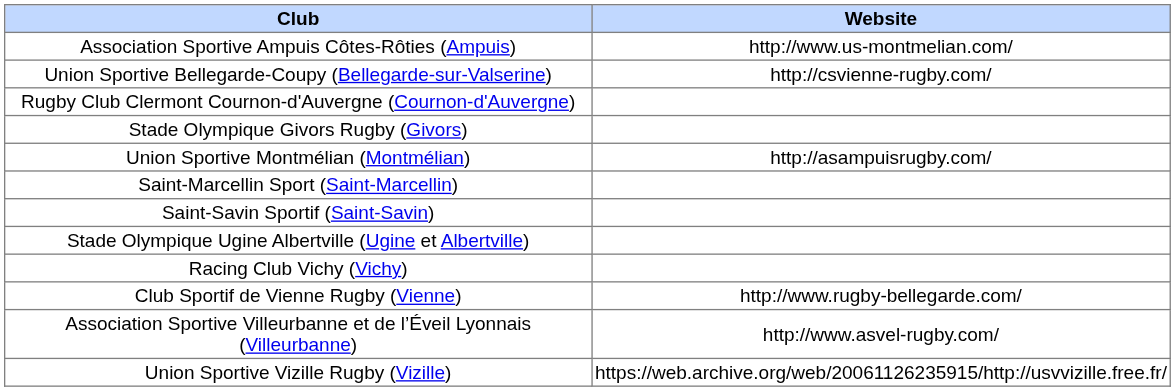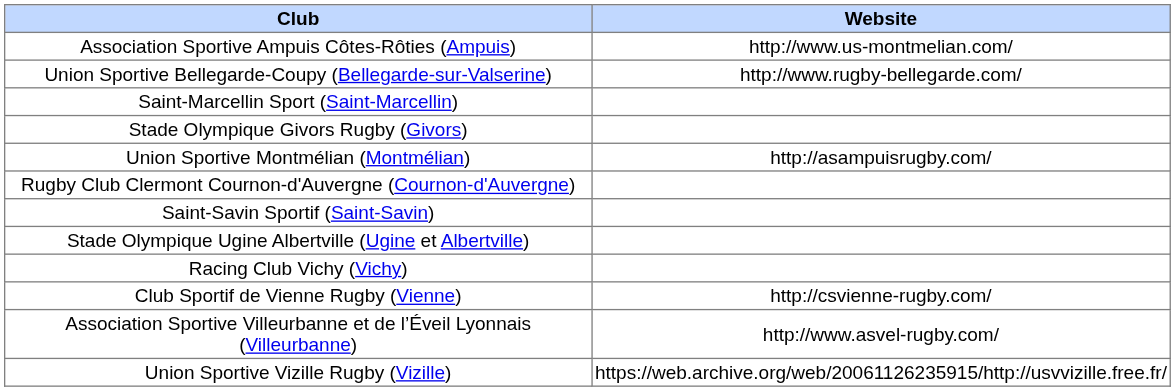 <table border=1 style="border-collapse:collapse; font-size:90%;" cellpadding=2 cellspacing=0 width=100%>
 <tr bgcolor=#C1D8FF align=center>
 <th>Club</th>
 <th>Website</th>
 </tr>
 <tr align=center>
 <td>Association Sportive Ampuis Côtes-Rôties (<a href='#'>Ampuis</a>)</td>
 <td>http://www.us-montmelian.com/</td>
 </tr>
 <tr align=center>
 <td>Union Sportive Bellegarde-Coupy (<a href='#'>Bellegarde-sur-Valserine</a>)</td>
-<td>http://csvienne-rugby.com/</td>
+<td>http://www.rugby-bellegarde.com/</td>
 </tr>
 <tr align=center>
-<td>Rugby Club Clermont Cournon-d'Auvergne (<a href='#'>Cournon-d'Auvergne</a>)</td>
+<td>Saint-Marcellin Sport (<a href='#'>Saint-Marcellin</a>)</td>
 <td></td>
 </tr>
 <tr align=center>
 <td>Stade Olympique Givors Rugby (<a href='#'>Givors</a>)</td>
 <td></td>
 </tr>
 <tr align=center>
 <td>Union Sportive Montmélian (<a href='#'>Montmélian</a>)</td>
 <td>http://asampuisrugby.com/</td>
 </tr>
 <tr align=center>
-<td>Saint-Marcellin Sport (<a href='#'>Saint-Marcellin</a>)</td>
+<td>Rugby Club Clermont Cournon-d'Auvergne (<a href='#'>Cournon-d'Auvergne</a>)</td>
 <td></td>
 </tr>
 <tr align=center>
 <td>Saint-Savin Sportif (<a href='#'>Saint-Savin</a>)</td>
 <td></td>
 </tr>
 <tr align=center>
 <td>Stade Olympique Ugine Albertville (<a href='#'>Ugine</a> et <a href='#'>Albertville</a>)</td>
 <td></td>
 </tr>
 <tr align=center>
 <td>Racing Club Vichy (<a href='#'>Vichy</a>)</td>
 <td></td>
 </tr>
 <tr align=center>
 <td>Club Sportif de Vienne Rugby (<a href='#'>Vienne</a>)</td>
-<td>http://www.rugby-bellegarde.com/</td>
+<td>http://csvienne-rugby.com/</td>
 </tr>
 <tr align=center>
 <td>Association Sportive Villeurbanne et de l’Éveil Lyonnais (<a href='#'>Villeurbanne</a>)</td>
 <td>http://www.asvel-rugby.com/</td>
 </tr>
 <tr align=center>
 <td>Union Sportive Vizille Rugby (<a href='#'>Vizille</a>)</td>
 <td>https://web.archive.org/web/20061126235915/http://usvvizille.free.fr/</td>
 </tr>
 </table>
